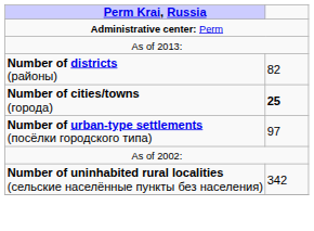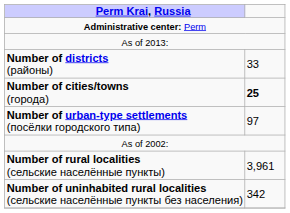 <table border=1 align="right" cellpadding=2 cellspacing=0 style="margin: 0 0 1em 1em; background: #f9f9f9; border: 1px #aaa solid; border-collapse: collapse; font-size: 95%;">
 <tr>
 <th bgcolor="#ccccff" style="padding:0 0 0 50px;"><a href='#'>Perm Krai</a>, <a href='#'>Russia</a></th>
 <td width="50px"></td>
 </tr>
 <tr>
 <td colspan=2 align="center"><small><strong>Administrative center:</strong> <a href='#'>Perm</a></small></td>
 </tr>
 <tr>
 <td colspan=2 align="center"><small>As of 2013:</small></td>
 </tr>
 <tr>
 <td><strong>Number of <a href='#'>districts</a></strong><br>(районы)</td>
-<td>82</td>
+<td>33</td>
 </tr>
 <tr>
 <td><strong>Number of cities/towns</strong><br>(города)</td>
 <td><strong>25</strong></td>
 </tr>
 <tr>
 <td><strong>Number of <a href='#'>urban-type settlements</a></strong><br>(посёлки городского типа)</td>
 <td>97</td>
 </tr>
 <tr>
 <td colspan=2 align="center"><small>As of 2002:</small></td>
 </tr>
 <tr>
+<td><strong>Number of rural localities</strong><br>(сельские населённые пункты)</td>
+<td>3,961</td>
+</tr>
+<tr>
 <td><strong>Number of uninhabited rural localities</strong><br>(сельские населённые пункты без населения)</td>
 <td>342</td>
 </tr>
 <tr>
 </tr>
 </table>
